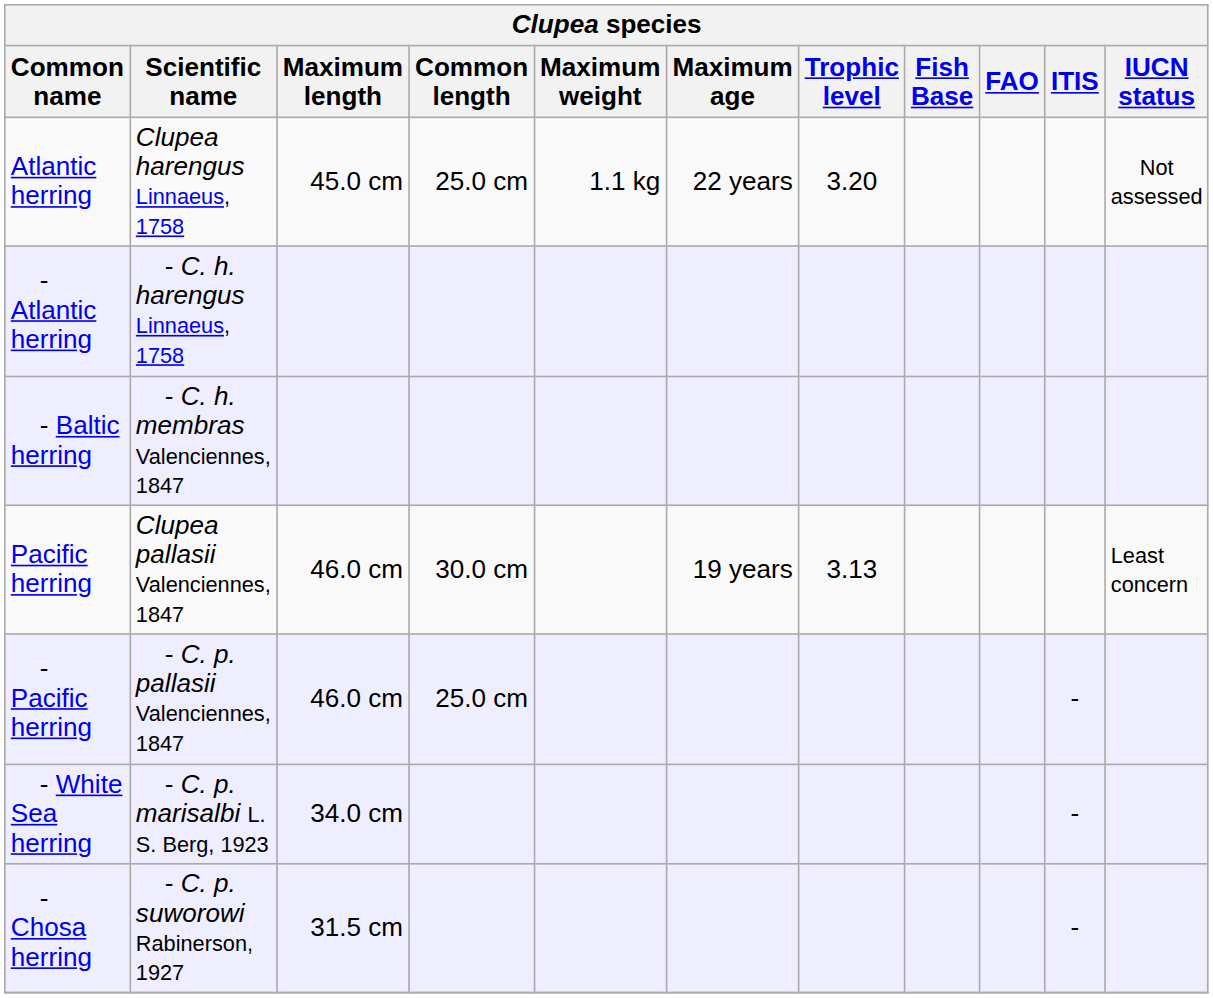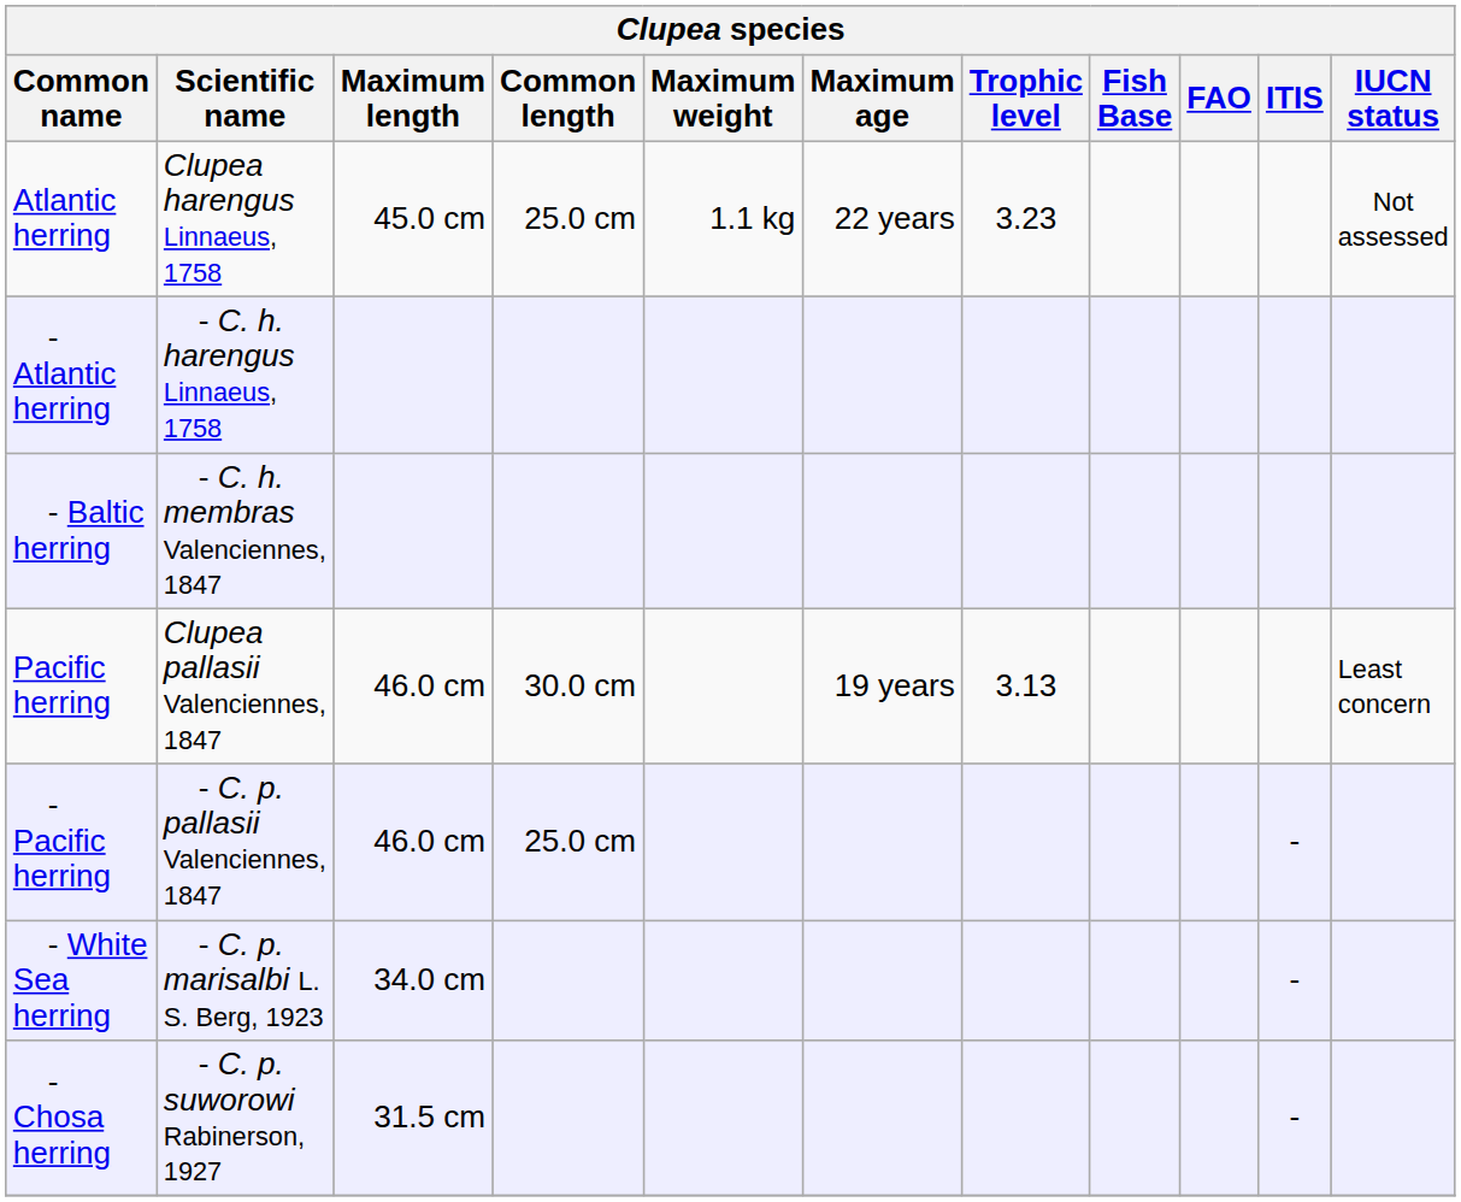 <table class="wikitable collapsible">
 <tr>
 <th colspan="11"><em>Clupea</em> species</th>
 </tr>
 <tr>
 <th>Common name</th>
 <th>Scientific name</th>
 <th>Maximum<br>length</th>
 <th>Common<br>length</th>
 <th>Maximum<br>weight</th>
 <th>Maximum<br>age</th>
 <th><a href='#'>Trophic<br>level</a></th>
 <th><a href='#'>Fish<br>Base</a></th>
 <th><a href='#'>FAO</a></th>
 <th><a href='#'>ITIS</a></th>
 <th><a href='#'>IUCN status</a></th>
 </tr>
 <tr>
 <td><a href='#'>Atlantic herring</a></td>
 <td><em>Clupea harengus</em> <small><a href='#'>Linnaeus</a>, <a href='#'>1758</a></small></td>
 <td align="right">45.0 cm</td>
 <td align="right">25.0 cm</td>
 <td align="right">1.1 kg</td>
 <td align="right">22 years</td>
-<td align="center">3.20</td>
+<td align="center">3.23</td>
 <td align="center"></td>
 <td align="center"></td>
 <td align="center"></td>
 <td align="center"><small>Not assessed</small></td>
 </tr>
 <tr>
 <td style="background:#eeeeff;">    - <a href='#'>Atlantic herring</a></td>
 <td style="background:#eeeeff;">    - <em>C. h. harengus</em> <small><a href='#'>Linnaeus</a>, <a href='#'>1758</a></small></td>
 <td style="background:#eeeeff;" align="right"></td>
 <td style="background:#eeeeff;" align="right"></td>
 <td style="background:#eeeeff;" align="right"></td>
 <td style="background:#eeeeff;" align="right"></td>
 <td style="background:#eeeeff;" align="center"></td>
 <td style="background:#eeeeff;" align="center"></td>
 <td style="background:#eeeeff;" align="center"></td>
 <td style="background:#eeeeff;" align="center"></td>
 <td style="background:#eeeeff;" align="center"></td>
 </tr>
 <tr>
 <td style="background:#eeeeff;">    - <a href='#'>Baltic herring</a></td>
 <td style="background:#eeeeff;">    - <em>C. h. membras </em> <small>Valenciennes, 1847</small></td>
 <td style="background:#eeeeff;" align="right"></td>
 <td style="background:#eeeeff;" align="right"></td>
 <td style="background:#eeeeff;" align="right"></td>
 <td style="background:#eeeeff;" align="right"></td>
 <td style="background:#eeeeff;" align="center"></td>
 <td style="background:#eeeeff;" align="center"></td>
 <td style="background:#eeeeff;" align="center"></td>
 <td style="background:#eeeeff;" align="center"></td>
 <td style="background:#eeeeff;" align="center"></td>
 </tr>
 <tr>
 <td><a href='#'>Pacific herring</a></td>
 <td><em>Clupea pallasii</em> <small>Valenciennes, 1847</small></td>
 <td align="right">46.0 cm</td>
 <td align="right">30.0 cm</td>
 <td align="right"></td>
 <td align="right">19 years</td>
 <td align="center">3.13</td>
 <td align="center"></td>
 <td align="center"></td>
 <td align="center"></td>
 <td> <small>Least concern</small></td>
 </tr>
 <tr>
 <td style="background:#eeeeff;">    - <a href='#'>Pacific herring</a></td>
 <td style="background:#eeeeff;">    - <em>C. p. pallasii</em> <small>Valenciennes, 1847</small></td>
 <td style="background:#eeeeff;" align="right">46.0 cm</td>
 <td style="background:#eeeeff;" align="right">25.0 cm</td>
 <td style="background:#eeeeff;" align="right"></td>
 <td style="background:#eeeeff;" align="right"></td>
 <td style="background:#eeeeff;" align="center"></td>
 <td style="background:#eeeeff;" align="center"></td>
 <td style="background:#eeeeff;" align="center"></td>
 <td style="background:#eeeeff;" align="center">-</td>
 <td style="background:#eeeeff;" align="center"></td>
 </tr>
 <tr>
 <td style="background:#eeeeff;">    - <a href='#'>White Sea herring</a></td>
 <td style="background:#eeeeff;">    - <em>C. p. marisalbi</em> <small>L. S. Berg, 1923</small></td>
 <td style="background:#eeeeff;" align="right">34.0 cm</td>
 <td style="background:#eeeeff;" align="right"></td>
 <td style="background:#eeeeff;" align="right"></td>
 <td style="background:#eeeeff;" align="right"></td>
 <td style="background:#eeeeff;" align="center"></td>
 <td style="background:#eeeeff;" align="center"></td>
 <td style="background:#eeeeff;" align="center"></td>
 <td style="background:#eeeeff;" align="center">-</td>
 <td style="background:#eeeeff;" align="right"></td>
 </tr>
 <tr>
 <td style="background:#eeeeff;">    - <a href='#'>Chosa herring</a></td>
 <td style="background:#eeeeff;">    - <em>C. p. suworowi</em> <small>Rabinerson, 1927</small></td>
 <td style="background:#eeeeff;" align="right">31.5 cm</td>
 <td style="background:#eeeeff;" align="right"></td>
 <td style="background:#eeeeff;" align="right"></td>
 <td style="background:#eeeeff;" align="right"></td>
 <td style="background:#eeeeff;" align="center"></td>
 <td style="background:#eeeeff;" align="center"></td>
 <td style="background:#eeeeff;" align="center"></td>
 <td style="background:#eeeeff;" align="center">-</td>
 <td style="background:#eeeeff;" align="center"></td>
 </tr>
 <tr>
 </tr>
 </table>
